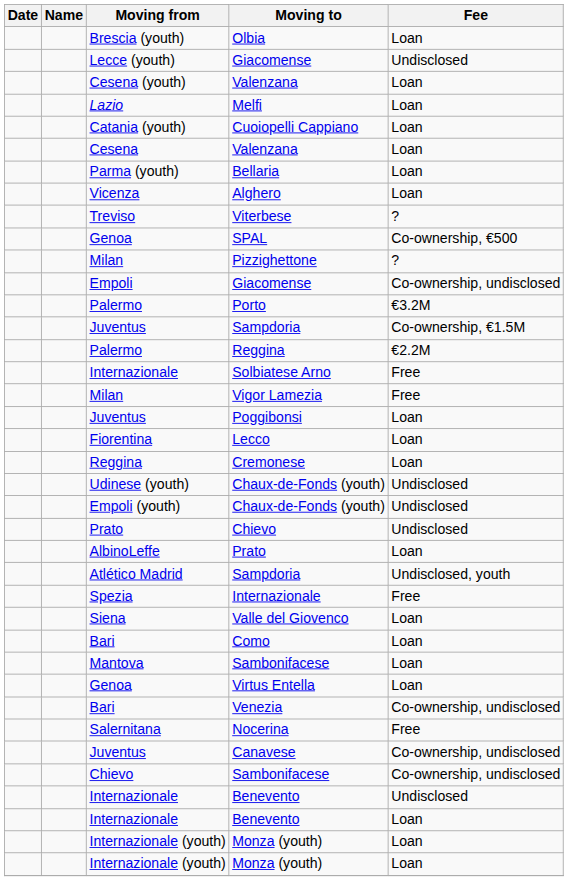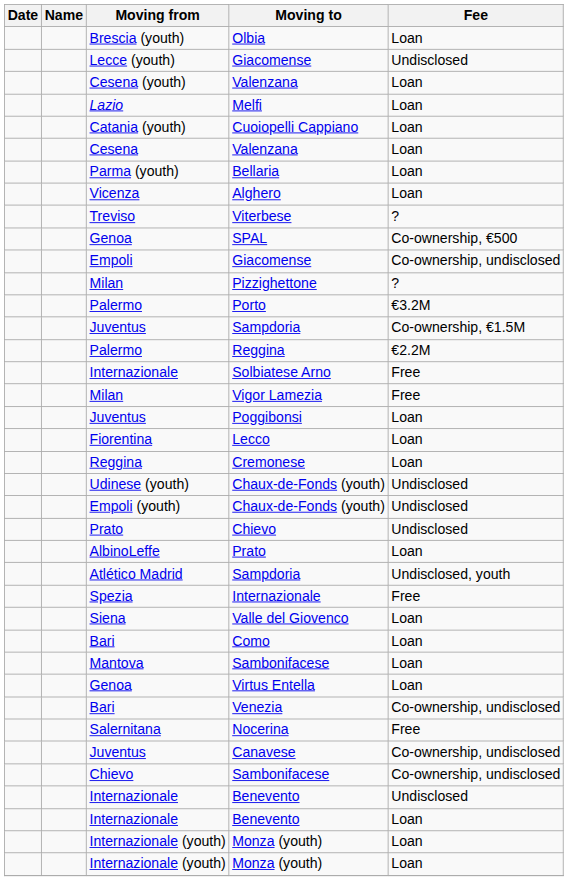 <table class="wikitable sortable">
 <tr>
 <th>Date</th>
 <th>Name</th>
 <th>Moving from</th>
 <th>Moving to</th>
 <th>Fee</th>
 </tr>
 <tr>
 <td></td>
 <td></td>
 <td><a href='#'>Brescia</a> (youth)</td>
 <td><a href='#'>Olbia</a></td>
 <td>Loan</td>
 </tr>
 <tr>
 <td></td>
 <td></td>
 <td><a href='#'>Lecce</a> (youth)</td>
 <td><a href='#'>Giacomense</a></td>
 <td>Undisclosed</td>
 </tr>
 <tr>
 <td></td>
 <td></td>
 <td><a href='#'>Cesena</a> (youth)</td>
 <td><a href='#'>Valenzana</a></td>
 <td>Loan</td>
 </tr>
 <tr>
 <td></td>
 <td></td>
 <td><em><a href='#'>Lazio</a></em></td>
 <td><a href='#'>Melfi</a></td>
 <td>Loan</td>
 </tr>
 <tr>
 <td></td>
 <td></td>
 <td><a href='#'>Catania</a> (youth)</td>
 <td><a href='#'>Cuoiopelli Cappiano</a></td>
 <td>Loan</td>
 </tr>
 <tr>
 <td></td>
 <td></td>
 <td><a href='#'>Cesena</a></td>
 <td><a href='#'>Valenzana</a></td>
 <td>Loan</td>
 </tr>
 <tr>
 <td></td>
 <td></td>
 <td><a href='#'>Parma</a> (youth)</td>
 <td><a href='#'>Bellaria</a></td>
 <td>Loan</td>
 </tr>
 <tr>
 <td></td>
 <td></td>
 <td><a href='#'>Vicenza</a></td>
 <td><a href='#'>Alghero</a></td>
 <td>Loan</td>
 </tr>
 <tr>
 <td></td>
 <td></td>
 <td><a href='#'>Treviso</a></td>
 <td><a href='#'>Viterbese</a></td>
 <td>?</td>
 </tr>
 <tr>
 <td></td>
 <td></td>
 <td><a href='#'>Genoa</a></td>
 <td><a href='#'>SPAL</a></td>
 <td>Co-ownership, €500</td>
 </tr>
 <tr>
 <td></td>
 <td></td>
-<td><a href='#'>Milan</a></td>
-<td><a href='#'>Pizzighettone</a></td>
-<td>?</td>
+<td><a href='#'>Empoli</a></td>
+<td><a href='#'>Giacomense</a></td>
+<td>Co-ownership, undisclosed</td>
 </tr>
 <tr>
 <td></td>
 <td></td>
-<td><a href='#'>Empoli</a></td>
-<td><a href='#'>Giacomense</a></td>
-<td>Co-ownership, undisclosed</td>
+<td><a href='#'>Milan</a></td>
+<td><a href='#'>Pizzighettone</a></td>
+<td>?</td>
 </tr>
 <tr>
 <td></td>
 <td></td>
 <td><a href='#'>Palermo</a></td>
 <td> <a href='#'>Porto</a></td>
 <td>€3.2M</td>
 </tr>
 <tr>
 <td></td>
 <td></td>
 <td><a href='#'>Juventus</a></td>
 <td><a href='#'>Sampdoria</a></td>
 <td>Co-ownership, €1.5M</td>
 </tr>
 <tr>
 <td></td>
 <td></td>
 <td><a href='#'>Palermo</a></td>
 <td><a href='#'>Reggina</a></td>
 <td>€2.2M</td>
 </tr>
 <tr>
 <td></td>
 <td></td>
 <td><a href='#'>Internazionale</a></td>
 <td><a href='#'>Solbiatese Arno</a></td>
 <td>Free</td>
 </tr>
 <tr>
 <td></td>
 <td></td>
 <td><a href='#'>Milan</a></td>
 <td><a href='#'>Vigor Lamezia</a></td>
 <td>Free</td>
 </tr>
 <tr>
 <td></td>
 <td></td>
 <td><a href='#'>Juventus</a></td>
 <td><a href='#'>Poggibonsi</a></td>
 <td>Loan</td>
 </tr>
 <tr>
 <td></td>
 <td></td>
 <td><a href='#'>Fiorentina</a></td>
 <td><a href='#'>Lecco</a></td>
 <td>Loan</td>
 </tr>
 <tr>
 <td></td>
 <td></td>
 <td><a href='#'>Reggina</a></td>
 <td><a href='#'>Cremonese</a></td>
 <td>Loan</td>
 </tr>
 <tr>
 <td></td>
 <td></td>
 <td><a href='#'>Udinese</a> (youth)</td>
 <td> <a href='#'>Chaux-de-Fonds</a> (youth)</td>
 <td>Undisclosed</td>
 </tr>
 <tr>
 <td></td>
 <td></td>
 <td><a href='#'>Empoli</a> (youth)</td>
 <td> <a href='#'>Chaux-de-Fonds</a> (youth)</td>
 <td>Undisclosed</td>
 </tr>
 <tr>
 <td></td>
 <td></td>
 <td><a href='#'>Prato</a></td>
 <td><a href='#'>Chievo</a></td>
 <td>Undisclosed</td>
 </tr>
 <tr>
 <td></td>
 <td></td>
 <td><a href='#'>AlbinoLeffe</a></td>
 <td><a href='#'>Prato</a></td>
 <td>Loan</td>
 </tr>
 <tr>
 <td></td>
 <td></td>
 <td><a href='#'>Atlético Madrid</a> </td>
 <td><a href='#'>Sampdoria</a></td>
 <td>Undisclosed, youth</td>
 </tr>
 <tr>
 <td></td>
 <td></td>
 <td><a href='#'>Spezia</a></td>
 <td><a href='#'>Internazionale</a></td>
 <td>Free</td>
 </tr>
 <tr>
 <td></td>
 <td></td>
 <td><a href='#'>Siena</a></td>
 <td><a href='#'>Valle del Giovenco</a></td>
 <td>Loan</td>
 </tr>
 <tr>
 <td></td>
 <td></td>
 <td><a href='#'>Bari</a></td>
 <td><a href='#'>Como</a></td>
 <td>Loan</td>
 </tr>
 <tr>
 <td></td>
 <td></td>
 <td><a href='#'>Mantova</a></td>
 <td><a href='#'>Sambonifacese</a></td>
 <td>Loan</td>
 </tr>
 <tr>
 <td></td>
 <td></td>
 <td><a href='#'>Genoa</a></td>
 <td><a href='#'>Virtus Entella</a></td>
 <td>Loan</td>
 </tr>
 <tr>
 <td></td>
 <td></td>
 <td><a href='#'>Bari</a></td>
 <td><a href='#'>Venezia</a></td>
 <td>Co-ownership, undisclosed</td>
 </tr>
 <tr>
 <td></td>
 <td></td>
 <td><a href='#'>Salernitana</a></td>
 <td><a href='#'>Nocerina</a></td>
 <td>Free</td>
 </tr>
 <tr>
 <td></td>
 <td></td>
 <td><a href='#'>Juventus</a></td>
 <td><a href='#'>Canavese</a></td>
 <td>Co-ownership, undisclosed</td>
 </tr>
 <tr>
 <td></td>
 <td></td>
 <td><a href='#'>Chievo</a></td>
 <td><a href='#'>Sambonifacese</a></td>
 <td>Co-ownership, undisclosed</td>
 </tr>
 <tr>
 <td></td>
 <td></td>
 <td><a href='#'>Internazionale</a></td>
 <td><a href='#'>Benevento</a></td>
 <td>Undisclosed</td>
 </tr>
 <tr>
 <td></td>
 <td></td>
 <td><a href='#'>Internazionale</a></td>
 <td><a href='#'>Benevento</a></td>
 <td>Loan</td>
 </tr>
 <tr>
 <td></td>
 <td></td>
 <td><a href='#'>Internazionale</a> (youth)</td>
 <td><a href='#'>Monza</a> (youth)</td>
 <td>Loan</td>
 </tr>
 <tr>
 <td></td>
 <td></td>
 <td><a href='#'>Internazionale</a> (youth)</td>
 <td><a href='#'>Monza</a> (youth)</td>
 <td>Loan</td>
 </tr>
 <tr>
 </tr>
 </table>
